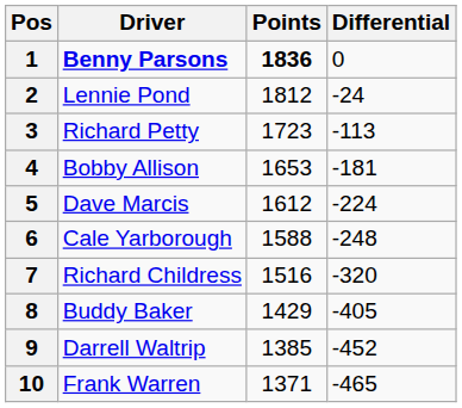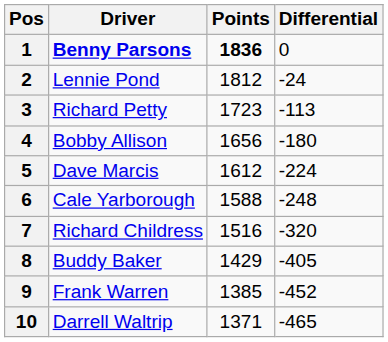 <table class="wikitable">
 <tr>
 <th>Pos</th>
 <th>Driver</th>
 <th>Points</th>
 <th>Differential</th>
 </tr>
 <tr>
 <th>1 </th>
 <td><strong><a href='#'>Benny Parsons</a></strong></td>
 <td style="text-align:center;"><strong>1836</strong></td>
 <td>0</td>
 </tr>
 <tr>
 <th>2 </th>
 <td><a href='#'>Lennie Pond</a></td>
 <td style="text-align:center;">1812</td>
 <td>-24</td>
 </tr>
 <tr>
 <th>3 </th>
 <td><a href='#'>Richard Petty</a></td>
 <td style="text-align:center;">1723</td>
 <td>-113</td>
 </tr>
 <tr>
 <th>4 </th>
 <td><a href='#'>Bobby Allison</a></td>
-<td style="text-align:center;">1653</td>
-<td>-181</td>
+<td style="text-align:center;">1656</td>
+<td>-180</td>
 </tr>
 <tr>
 <th>5 </th>
 <td><a href='#'>Dave Marcis</a></td>
 <td style="text-align:center;">1612</td>
 <td>-224</td>
 </tr>
 <tr>
 <th>6 </th>
 <td><a href='#'>Cale Yarborough</a></td>
 <td style="text-align:center;">1588</td>
 <td>-248</td>
 </tr>
 <tr>
 <th>7 </th>
 <td><a href='#'>Richard Childress</a></td>
 <td style="text-align:center;">1516</td>
 <td>-320</td>
 </tr>
 <tr>
 <th>8 </th>
 <td><a href='#'>Buddy Baker</a></td>
 <td style="text-align:center;">1429</td>
 <td>-405</td>
 </tr>
 <tr>
 <th>9 </th>
-<td><a href='#'>Darrell Waltrip</a></td>
+<td><a href='#'>Frank Warren</a></td>
 <td style="text-align:center;">1385</td>
 <td>-452</td>
 </tr>
 <tr>
 <th>10 </th>
-<td><a href='#'>Frank Warren</a></td>
+<td><a href='#'>Darrell Waltrip</a></td>
 <td style="text-align:center;">1371</td>
 <td>-465</td>
 </tr>
 </table>
